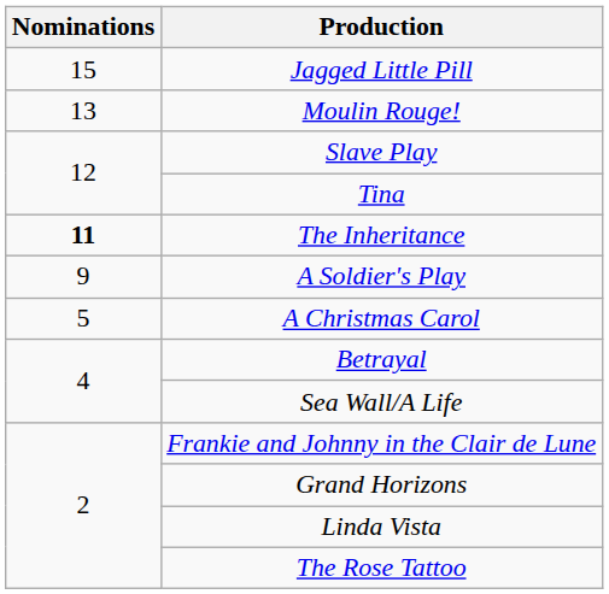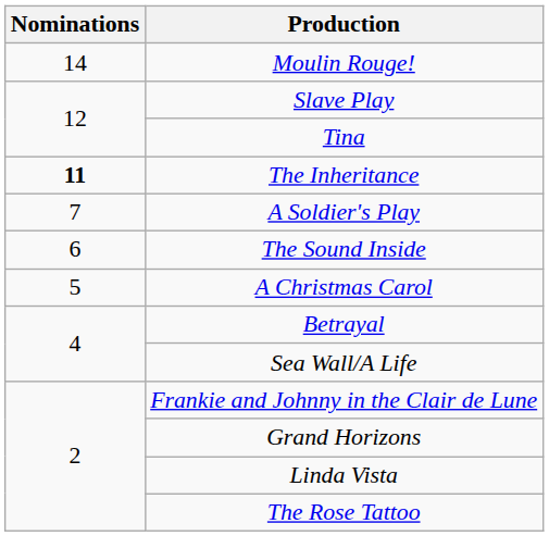 <table class="wikitable plainrowheaders" style="text-align: center; float:left; margin-right:1em;">
 <tr>
 <th scope="col" style="width:55px;">Nominations</th>
 <th scope="col" style="text-align:center;">Production</th>
 </tr>
 <tr>
-<td scope="row" style="text-align:center">15</td>
-<td><em><a href='#'>Jagged Little Pill</a></em></td>
-</tr>
-<tr>
-<td scope="row" style="text-align:center">13</td>
+<td scope="row" style="text-align:center">14</td>
 <td><em><a href='#'>Moulin Rouge!</a></em></td>
 </tr>
 <tr>
 <td scope="row" rowspan="2" style="text-align:center">12</td>
 <td><em><a href='#'>Slave Play</a></em></td>
 </tr>
 <tr>
 <td><em><a href='#'>Tina</a></em></td>
 </tr>
 <tr>
 <td scope="row" style="text-align:center"><strong>11</strong></td>
 <td><em><a href='#'>The Inheritance</a></em></td>
 </tr>
 <tr>
-<td scope="row" style="text-align:center">9</td>
+<td scope="row" style="text-align:center">7</td>
 <td><em><a href='#'>A Soldier's Play</a></em></td>
+</tr>
+<tr>
+<td scope="row" style="text-align:center">6</td>
+<td><em><a href='#'>The Sound Inside</a></em></td>
 </tr>
 <tr>
 <td scope="row" style="text-align:center">5</td>
 <td><em><a href='#'>A Christmas Carol</a></em></td>
 </tr>
 <tr>
 <td scope="row" rowspan="2" style="text-align:center">4</td>
 <td><em><a href='#'>Betrayal</a></em></td>
 </tr>
 <tr>
 <td><em>Sea Wall/A Life</em></td>
 </tr>
 <tr>
 <td scope="row" rowspan="4" style="text-align:center">2</td>
 <td><em><a href='#'>Frankie and Johnny in the Clair de Lune</a></em></td>
 </tr>
 <tr>
 <td><em>Grand Horizons</em></td>
 </tr>
 <tr>
 <td><em>Linda Vista</em></td>
 </tr>
 <tr>
 <td><em><a href='#'>The Rose Tattoo</a></em></td>
 </tr>
 </table>
